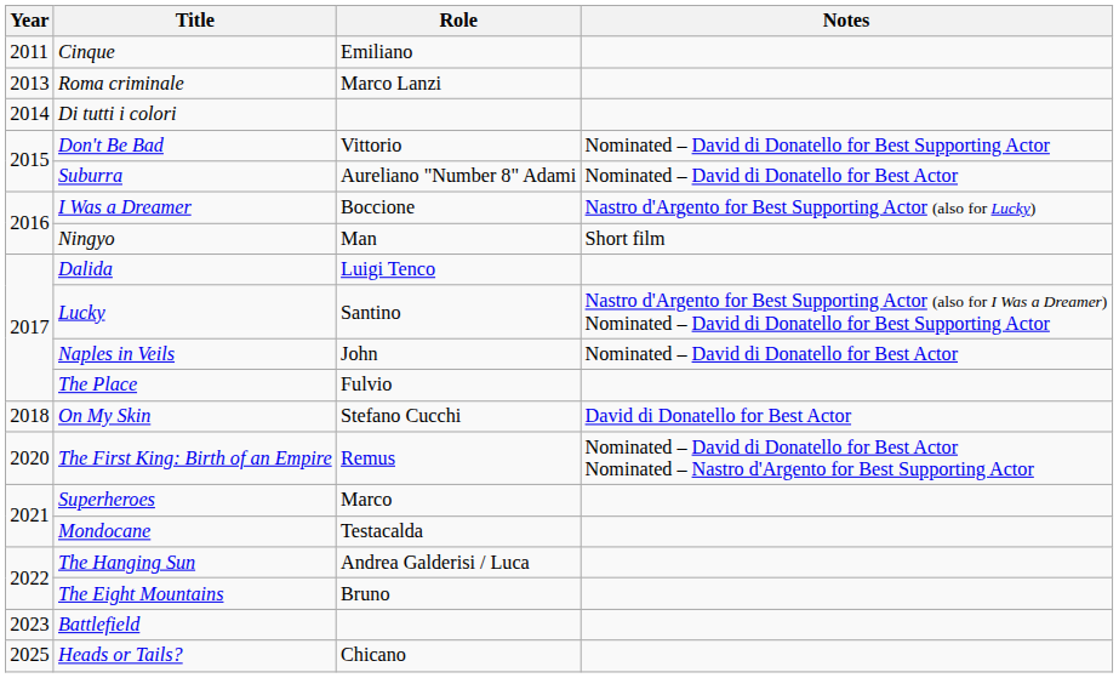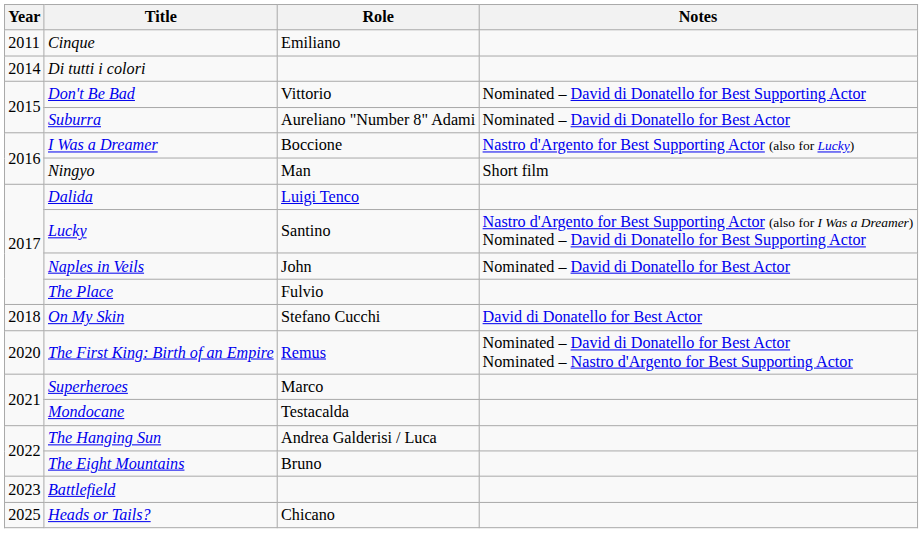 <table class="wikitable sortable">
 <tr>
 <th>Year</th>
 <th>Title</th>
 <th>Role</th>
 <th class="unsortable">Notes</th>
 </tr>
 <tr>
 <td>2011</td>
 <td><em>Cinque</em></td>
 <td>Emiliano</td>
-<td></td>
-</tr>
-<tr>
-<td>2013</td>
-<td><em>Roma criminale</em></td>
-<td>Marco Lanzi</td>
 <td></td>
 </tr>
 <tr>
 <td>2014</td>
 <td><em>Di tutti i colori</em></td>
 <td></td>
 <td></td>
 </tr>
 <tr>
 <td rowspan=2>2015</td>
 <td><em><a href='#'>Don't Be Bad</a></em></td>
 <td>Vittorio</td>
 <td>Nominated – <a href='#'>David di Donatello for Best Supporting Actor</a></td>
 </tr>
 <tr>
 <td><em><a href='#'>Suburra</a></em></td>
 <td>Aureliano "Number 8" Adami</td>
 <td>Nominated – <a href='#'>David di Donatello for Best Actor</a></td>
 </tr>
 <tr>
 <td rowspan=2>2016</td>
 <td><em><a href='#'>I Was a Dreamer</a></em></td>
 <td>Boccione</td>
 <td><a href='#'>Nastro d'Argento for Best Supporting Actor</a> <small>(also for <em><a href='#'>Lucky</a></em>)</small></td>
 </tr>
 <tr>
 <td><em>Ningyo</em></td>
 <td>Man</td>
 <td>Short film</td>
 </tr>
 <tr>
 <td rowspan=4>2017</td>
 <td><em><a href='#'>Dalida</a></em></td>
 <td><a href='#'>Luigi Tenco</a></td>
 <td></td>
 </tr>
 <tr>
 <td><em><a href='#'>Lucky</a></em></td>
 <td>Santino</td>
 <td><a href='#'>Nastro d'Argento for Best Supporting Actor</a> <small>(also for <em>I Was a Dreamer</em>)</small><br>Nominated – <a href='#'>David di Donatello for Best Supporting Actor</a></td>
 </tr>
 <tr>
 <td><em><a href='#'>Naples in Veils</a></em></td>
 <td>John</td>
 <td>Nominated – <a href='#'>David di Donatello for Best Actor</a></td>
 </tr>
 <tr>
 <td><em><a href='#'>The Place</a></em></td>
 <td>Fulvio</td>
 <td></td>
 </tr>
 <tr>
 <td>2018</td>
 <td><em><a href='#'>On My Skin</a></em></td>
 <td>Stefano Cucchi</td>
 <td><a href='#'>David di Donatello for Best Actor</a></td>
 </tr>
 <tr>
 <td>2020</td>
 <td><em><a href='#'>The First King: Birth of an Empire</a></em></td>
 <td><a href='#'>Remus</a></td>
 <td>Nominated – <a href='#'>David di Donatello for Best Actor</a><br>Nominated – <a href='#'>Nastro d'Argento for Best Supporting Actor</a></td>
 </tr>
 <tr>
 <td rowspan="2">2021</td>
 <td><em><a href='#'>Superheroes</a></em></td>
 <td>Marco</td>
 <td></td>
 </tr>
 <tr>
 <td><em><a href='#'>Mondocane</a></em></td>
 <td>Testacalda</td>
 <td></td>
 </tr>
 <tr>
 <td rowspan="2">2022</td>
 <td><em><a href='#'>The Hanging Sun</a></em></td>
 <td>Andrea Galderisi / Luca</td>
 <td></td>
 </tr>
 <tr>
 <td><em><a href='#'>The Eight Mountains</a></em></td>
 <td>Bruno</td>
 <td></td>
 </tr>
 <tr>
 <td>2023</td>
 <td><em><a href='#'>Battlefield</a></em></td>
 <td></td>
 <td></td>
 </tr>
 <tr>
 <td>2025</td>
 <td><em><a href='#'>Heads or Tails?</a></em></td>
 <td>Chicano</td>
 <td></td>
 </tr>
 </table>
